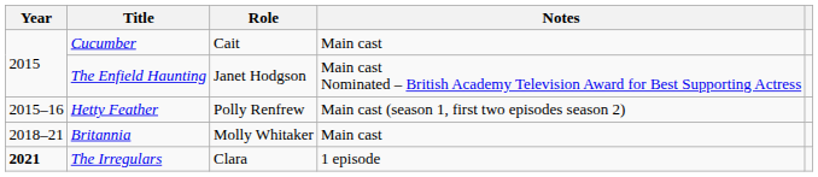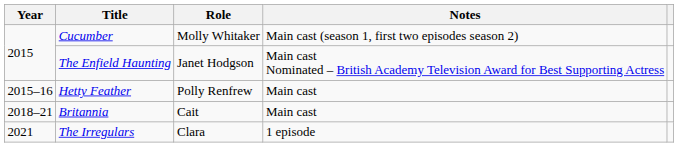 <table class="wikitable">
 <tr>
 <th>Year</th>
 <th>Title</th>
 <th>Role</th>
 <th>Notes</th>
 <th></th>
 </tr>
 <tr>
 <td rowspan=2>2015</td>
 <td><em><a href='#'>Cucumber</a></em></td>
-<td>Cait</td>
-<td>Main cast</td>
+<td>Molly Whitaker</td>
+<td>Main cast (season 1, first two episodes season 2)</td>
 <td></td>
 </tr>
 <tr>
 <td><em><a href='#'>The Enfield Haunting</a></em></td>
 <td>Janet Hodgson</td>
 <td>Main cast<br>Nominated – <a href='#'>British Academy Television Award for Best Supporting Actress</a></td>
 <td></td>
 </tr>
 <tr>
 <td>2015–16</td>
 <td><em><a href='#'>Hetty Feather</a></em></td>
 <td>Polly Renfrew</td>
-<td>Main cast (season 1, first two episodes season 2)</td>
+<td>Main cast</td>
 <td></td>
 </tr>
 <tr>
 <td>2018–21</td>
 <td><em><a href='#'>Britannia</a></em></td>
-<td>Molly Whitaker</td>
+<td>Cait</td>
 <td>Main cast</td>
 <td></td>
 </tr>
 <tr>
-<td><strong>2021</strong></td>
+<td>2021</td>
 <td><em><a href='#'>The Irregulars</a></em></td>
 <td>Clara</td>
 <td>1 episode</td>
 <td></td>
 </tr>
 </table>
